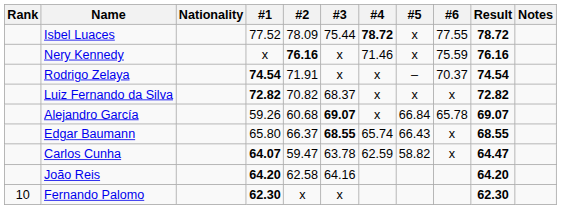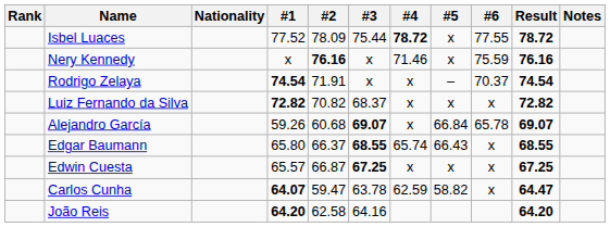 <table class="wikitable sortable" style="text-align:center;font-size:95%">
 <tr>
 <th>Rank</th>
 <th>Name</th>
 <th>Nationality</th>
 <th>#1</th>
 <th>#2</th>
 <th>#3</th>
 <th>#4</th>
 <th>#5</th>
 <th>#6</th>
 <th>Result</th>
 <th>Notes</th>
 </tr>
 <tr>
 <td></td>
 <td align=left><a href='#'>Isbel Luaces</a></td>
 <td align=left></td>
 <td>77.52</td>
 <td>78.09</td>
 <td>75.44</td>
 <td><strong>78.72</strong></td>
 <td>x</td>
 <td>77.55</td>
 <td><strong>78.72</strong></td>
 <td></td>
 </tr>
 <tr>
 <td></td>
 <td align=left><a href='#'>Nery Kennedy</a></td>
 <td align=left></td>
 <td>x</td>
 <td><strong>76.16</strong></td>
 <td>x</td>
 <td>71.46</td>
 <td>x</td>
 <td>75.59</td>
 <td><strong>76.16</strong></td>
 <td></td>
 </tr>
 <tr>
 <td></td>
 <td align=left><a href='#'>Rodrigo Zelaya</a></td>
 <td align=left></td>
 <td><strong>74.54</strong></td>
 <td>71.91</td>
 <td>x</td>
 <td>x</td>
 <td>–</td>
 <td>70.37</td>
 <td><strong>74.54</strong></td>
 <td></td>
 </tr>
 <tr>
 <td></td>
 <td align=left><a href='#'>Luiz Fernando da Silva</a></td>
 <td align=left></td>
 <td><strong>72.82</strong></td>
 <td>70.82</td>
 <td>68.37</td>
 <td>x</td>
 <td>x</td>
 <td>x</td>
 <td><strong>72.82</strong></td>
 <td></td>
 </tr>
 <tr>
 <td></td>
 <td align=left><a href='#'>Alejandro García</a></td>
 <td align=left></td>
 <td>59.26</td>
 <td>60.68</td>
 <td><strong>69.07</strong></td>
 <td>x</td>
 <td>66.84</td>
 <td>65.78</td>
 <td><strong>69.07</strong></td>
 <td></td>
 </tr>
 <tr>
 <td></td>
 <td align=left><a href='#'>Edgar Baumann</a></td>
 <td align=left></td>
 <td>65.80</td>
 <td>66.37</td>
 <td><strong>68.55</strong></td>
 <td>65.74</td>
 <td>66.43</td>
 <td>x</td>
 <td><strong>68.55</strong></td>
 <td></td>
 </tr>
 <tr>
 <td></td>
+<td align=left><a href='#'>Edwin Cuesta</a></td>
+<td align=left></td>
+<td>65.57</td>
+<td>66.87</td>
+<td><strong>67.25</strong></td>
+<td>x</td>
+<td>x</td>
+<td>x</td>
+<td><strong>67.25</strong></td>
+<td></td>
+</tr>
+<tr>
+<td></td>
 <td align=left><a href='#'>Carlos Cunha</a></td>
 <td align=left></td>
 <td><strong>64.07</strong></td>
 <td>59.47</td>
 <td>63.78</td>
 <td>62.59</td>
 <td>58.82</td>
 <td>x</td>
 <td><strong>64.47</strong></td>
 <td></td>
 </tr>
 <tr>
 <td></td>
 <td align=left><a href='#'>João Reis</a></td>
 <td align=left></td>
 <td><strong>64.20</strong></td>
 <td>62.58</td>
 <td>64.16</td>
 <td></td>
 <td></td>
 <td></td>
 <td><strong>64.20</strong></td>
 <td></td>
 </tr>
-<tr>
-<td>10</td>
-<td align=left><a href='#'>Fernando Palomo</a></td>
-<td align=left></td>
-<td><strong>62.30</strong></td>
-<td>x</td>
-<td>x</td>
-<td></td>
-<td></td>
-<td></td>
-<td><strong>62.30</strong></td>
-<td></td>
-</tr>
 </table>
